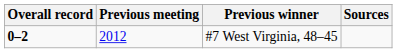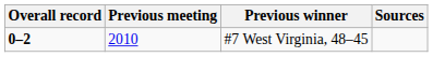 <table class="wikitable">
 <tr>
 <th>Overall record</th>
 <th>Previous meeting</th>
 <th>Previous winner</th>
 <th>Sources</th>
 </tr>
 <tr>
 <td><strong>0–2</strong></td>
-<td><a href='#'>2012</a></td>
+<td><a href='#'>2010</a></td>
 <td>#7 West Virginia, 48–45</td>
 <td></td>
 </tr>
 </table>
